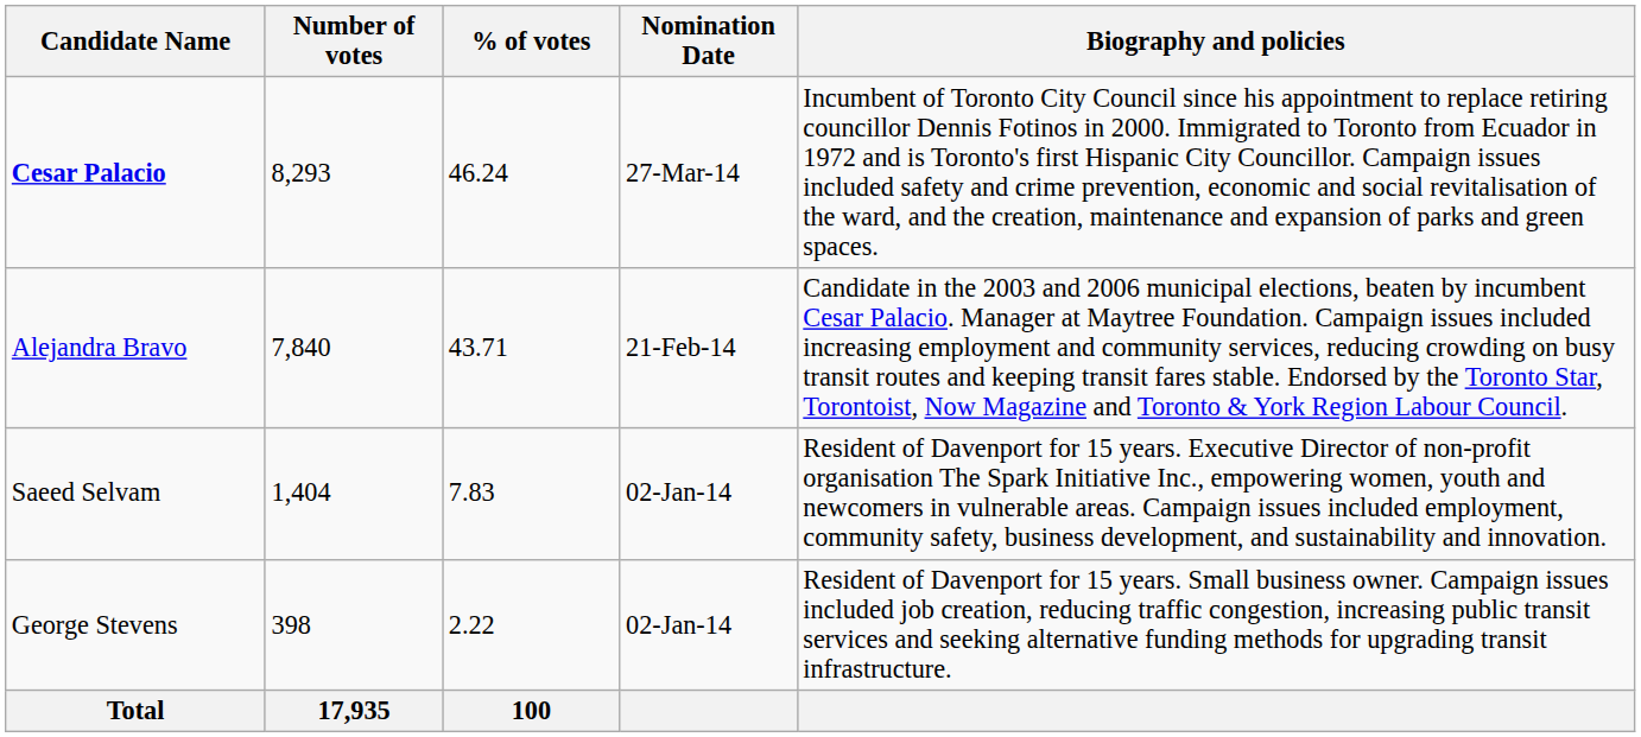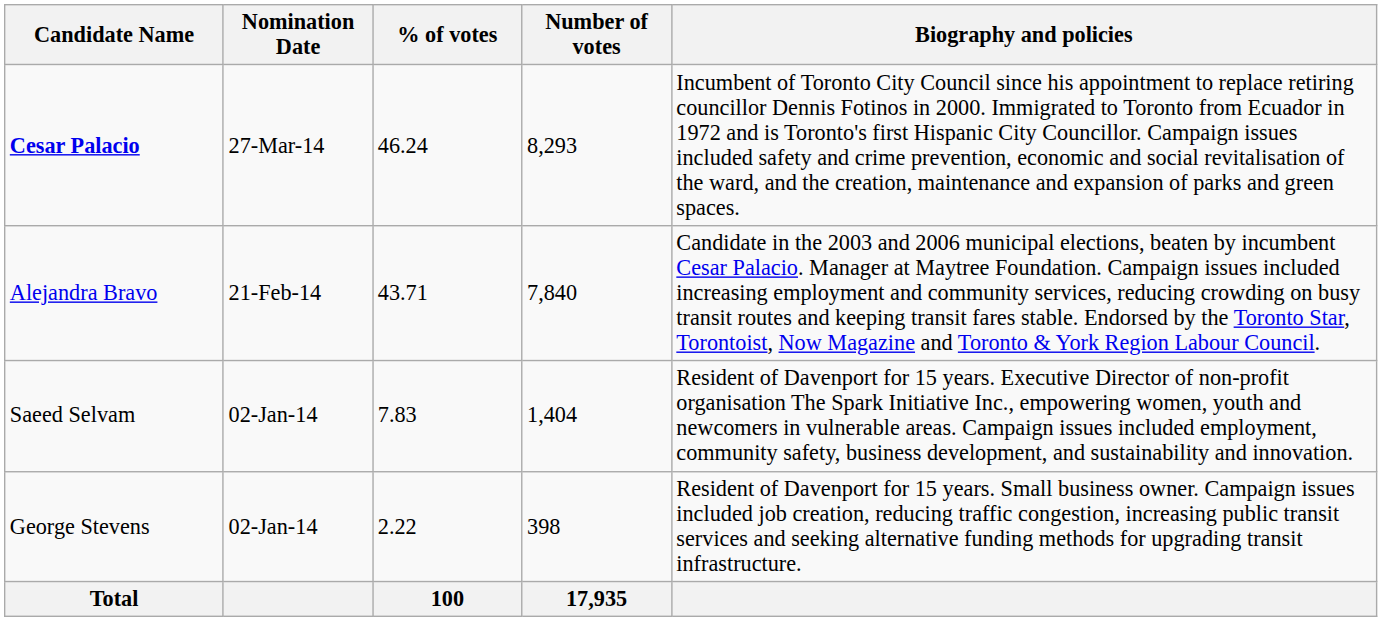 <table class="wikitable">
 <tr>
 <th scope="col" style="width: 150px;">Candidate Name</th>
+<th scope="col" style="width: 100px;">Nomination Date</th>
+<th scope="col" style="width: 100px;">% of votes</th>
 <th scope="col" style="width: 100px;">Number of votes</th>
-<th scope="col" style="width: 100px;">% of votes</th>
-<th scope="col" style="width: 100px;">Nomination Date</th>
 <th scope="col" style="width: 500px;">Biography and policies</th>
 </tr>
 <tr>
 <td><strong><a href='#'>Cesar Palacio</a></strong></td>
+<td>27-Mar-14</td>
+<td>46.24</td>
 <td>8,293</td>
-<td>46.24</td>
-<td>27-Mar-14</td>
 <td>Incumbent of Toronto City Council since his appointment to replace retiring councillor Dennis Fotinos in 2000. Immigrated to Toronto from Ecuador in 1972 and is Toronto's first Hispanic City Councillor. Campaign issues included safety and crime prevention, economic and social revitalisation of the ward, and the creation, maintenance and expansion of parks and green spaces.</td>
 </tr>
 <tr>
 <td><a href='#'>Alejandra Bravo</a></td>
+<td>21-Feb-14</td>
+<td>43.71</td>
 <td>7,840</td>
-<td>43.71</td>
-<td>21-Feb-14</td>
 <td>Candidate in the 2003 and 2006 municipal elections, beaten by incumbent <a href='#'>Cesar Palacio</a>. Manager at Maytree Foundation. Campaign issues included increasing employment and community services, reducing crowding on busy transit routes and keeping transit fares stable. Endorsed by the <a href='#'>Toronto Star</a>, <a href='#'>Torontoist</a>, <a href='#'>Now Magazine</a> and <a href='#'>Toronto & York Region Labour Council</a>.</td>
 </tr>
 <tr>
 <td>Saeed Selvam</td>
+<td>02-Jan-14</td>
+<td>7.83</td>
 <td>1,404</td>
-<td>7.83</td>
-<td>02-Jan-14</td>
 <td>Resident of Davenport for 15 years. Executive Director of non-profit organisation The Spark Initiative Inc., empowering women, youth and newcomers in vulnerable areas. Campaign issues included employment, community safety, business development, and sustainability and innovation.</td>
 </tr>
 <tr>
 <td>George Stevens</td>
+<td>02-Jan-14</td>
+<td>2.22</td>
 <td>398</td>
-<td>2.22</td>
-<td>02-Jan-14</td>
 <td>Resident of Davenport for 15 years. Small business owner. Campaign issues included job creation, reducing traffic congestion, increasing public transit services and seeking alternative funding methods for upgrading transit infrastructure.</td>
 </tr>
 <tr>
 <th>Total</th>
+<th></th>
+<th>100</th>
 <th>17,935</th>
-<th>100</th>
-<th></th>
 <th></th>
 </tr>
 </table>
